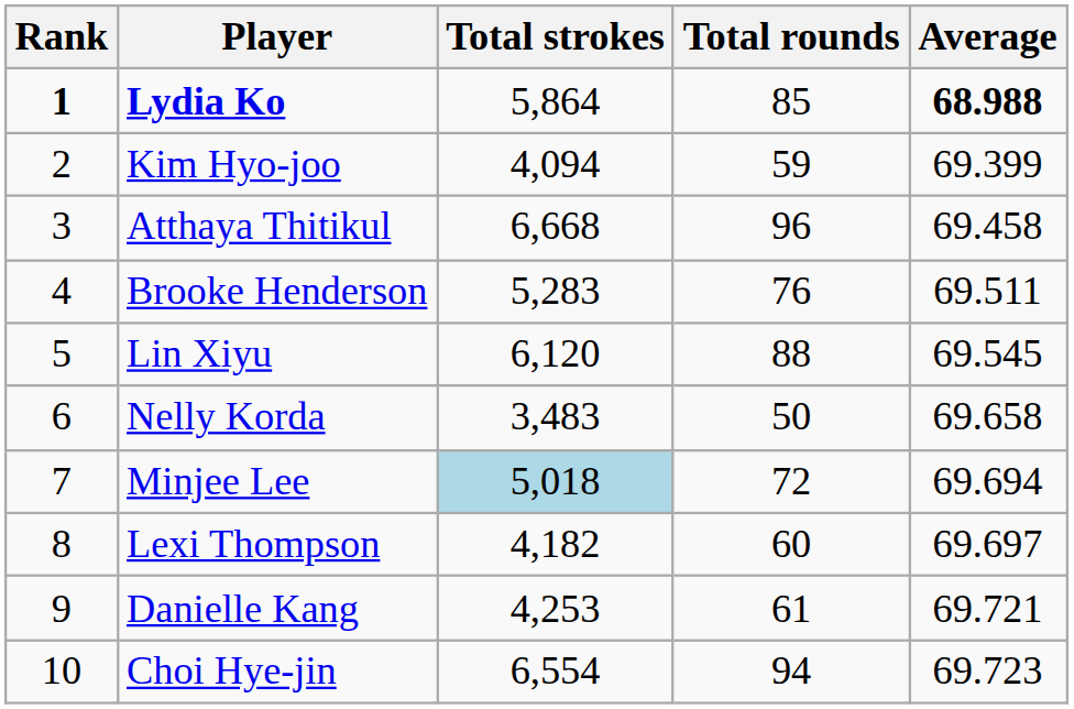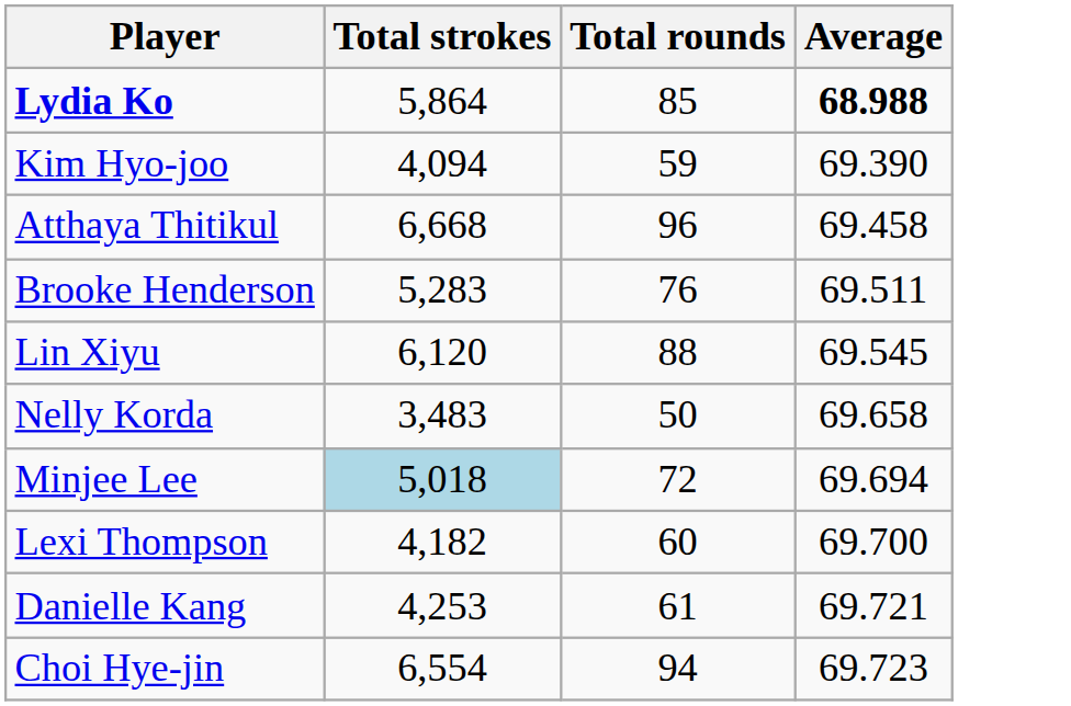 <table class="wikitable" style="text-align:center">
 <tr>
-<th>Rank</th>
 <th>Player</th>
 <th>Total strokes</th>
 <th>Total rounds</th>
 <th>Average</th>
 </tr>
 <tr>
-<td><strong>1</strong></td>
 <td align=left> <strong><a href='#'>Lydia Ko</a></strong></td>
 <td>5,864</td>
 <td>85</td>
 <td><strong>68.988</strong></td>
 </tr>
 <tr>
-<td>2</td>
 <td align=left> <a href='#'>Kim Hyo-joo</a></td>
 <td>4,094</td>
 <td>59</td>
-<td>69.399</td>
+<td>69.390</td>
 </tr>
 <tr>
-<td>3</td>
 <td align=left> <a href='#'>Atthaya Thitikul</a></td>
 <td>6,668</td>
 <td>96</td>
 <td>69.458</td>
 </tr>
 <tr>
-<td>4</td>
 <td align=left> <a href='#'>Brooke Henderson</a></td>
 <td>5,283</td>
 <td>76</td>
 <td>69.511</td>
 </tr>
 <tr>
-<td>5</td>
 <td align=left> <a href='#'>Lin Xiyu</a></td>
 <td>6,120</td>
 <td>88</td>
 <td>69.545</td>
 </tr>
 <tr>
-<td>6</td>
 <td align=left> <a href='#'>Nelly Korda</a></td>
 <td>3,483</td>
 <td>50</td>
 <td>69.658</td>
 </tr>
 <tr>
-<td>7</td>
 <td align=left> <a href='#'>Minjee Lee</a></td>
 <td style="background: lightblue;">5,018</td>
 <td>72</td>
 <td>69.694</td>
 </tr>
 <tr>
-<td>8</td>
 <td align=left> <a href='#'>Lexi Thompson</a></td>
 <td>4,182</td>
 <td>60</td>
-<td>69.697</td>
+<td>69.700</td>
 </tr>
 <tr>
-<td>9</td>
 <td align=left> <a href='#'>Danielle Kang</a></td>
 <td>4,253</td>
 <td>61</td>
 <td>69.721</td>
 </tr>
 <tr>
-<td>10</td>
 <td align=left> <a href='#'>Choi Hye-jin</a></td>
 <td>6,554</td>
 <td>94</td>
 <td>69.723</td>
 </tr>
 </table>
